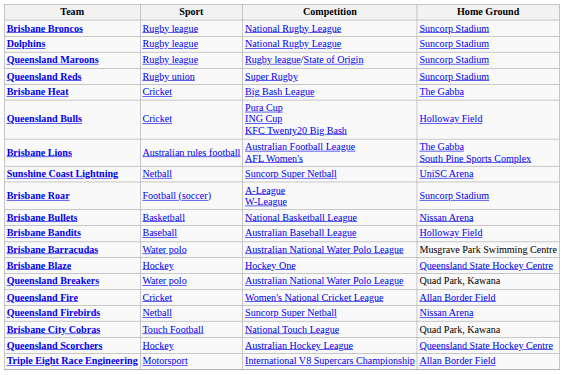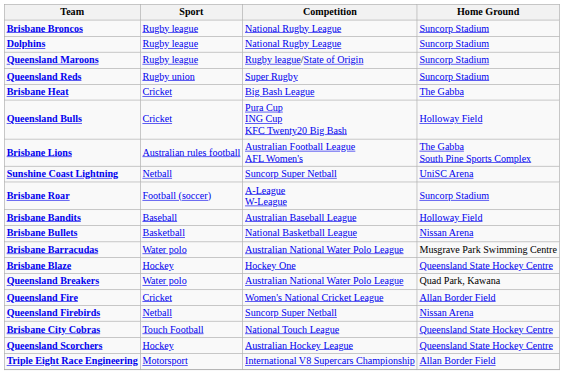 <table class="wikitable">
 <tr>
 <th>Team</th>
 <th>Sport</th>
 <th>Competition</th>
 <th>Home Ground</th>
 </tr>
 <tr>
 <td><strong><a href='#'>Brisbane Broncos</a></strong></td>
 <td><a href='#'>Rugby league</a></td>
 <td><a href='#'>National Rugby League</a></td>
 <td><a href='#'>Suncorp Stadium</a></td>
 </tr>
 <tr>
 <td><strong><a href='#'>Dolphins</a></strong></td>
 <td><a href='#'>Rugby league</a></td>
 <td><a href='#'>National Rugby League</a></td>
 <td><a href='#'>Suncorp Stadium</a></td>
 </tr>
 <tr>
 <td><strong><a href='#'>Queensland Maroons</a></strong></td>
 <td><a href='#'>Rugby league</a></td>
 <td><a href='#'>Rugby league</a>/<a href='#'>State of Origin</a></td>
 <td><a href='#'>Suncorp Stadium</a></td>
 </tr>
 <tr>
 <td><strong><a href='#'>Queensland Reds</a></strong></td>
 <td><a href='#'>Rugby union</a></td>
 <td><a href='#'>Super Rugby</a></td>
 <td><a href='#'>Suncorp Stadium</a></td>
 </tr>
 <tr>
 <td><strong><a href='#'>Brisbane Heat</a></strong></td>
 <td><a href='#'>Cricket</a></td>
 <td><a href='#'>Big Bash League</a></td>
 <td><a href='#'>The Gabba</a></td>
 </tr>
 <tr>
 <td><strong><a href='#'>Queensland Bulls</a></strong></td>
 <td><a href='#'>Cricket</a></td>
 <td><a href='#'>Pura Cup</a> <br> <a href='#'>ING Cup</a> <br> <a href='#'>KFC Twenty20 Big Bash</a></td>
 <td><a href='#'>Holloway Field</a></td>
 </tr>
 <tr>
 <td><strong><a href='#'>Brisbane Lions</a></strong></td>
 <td><a href='#'>Australian rules football</a></td>
 <td><a href='#'>Australian Football League</a> <br> <a href='#'>AFL Women's</a></td>
 <td><a href='#'>The Gabba</a> <br> <a href='#'>South Pine Sports Complex</a></td>
 </tr>
 <tr>
 <td><strong><a href='#'>Sunshine Coast Lightning</a></strong></td>
 <td><a href='#'>Netball</a></td>
 <td><a href='#'>Suncorp Super Netball</a></td>
 <td><a href='#'>UniSC Arena</a></td>
 </tr>
 <tr>
 <td><strong><a href='#'>Brisbane Roar</a></strong></td>
 <td><a href='#'>Football (soccer)</a></td>
 <td><a href='#'>A-League</a> <br> <a href='#'>W-League</a></td>
 <td><a href='#'>Suncorp Stadium</a></td>
 </tr>
 <tr>
+<td><strong><a href='#'>Brisbane Bandits</a></strong></td>
+<td><a href='#'>Baseball</a></td>
+<td><a href='#'>Australian Baseball League</a></td>
+<td><a href='#'>Holloway Field</a></td>
+</tr>
+<tr>
 <td><strong><a href='#'>Brisbane Bullets</a></strong></td>
 <td><a href='#'>Basketball</a></td>
 <td><a href='#'>National Basketball League</a></td>
 <td><a href='#'>Nissan Arena</a></td>
-</tr>
-<tr>
-<td><strong><a href='#'>Brisbane Bandits</a></strong></td>
-<td><a href='#'>Baseball</a></td>
-<td><a href='#'>Australian Baseball League</a></td>
-<td><a href='#'>Holloway Field</a></td>
 </tr>
 <tr>
 <td><strong><a href='#'>Brisbane Barracudas</a></strong></td>
 <td><a href='#'>Water polo</a></td>
 <td><a href='#'>Australian National Water Polo League</a></td>
 <td>Musgrave Park Swimming Centre</td>
 </tr>
 <tr>
 <td><strong><a href='#'>Brisbane Blaze</a></strong></td>
 <td><a href='#'>Hockey</a></td>
 <td><a href='#'>Hockey One</a></td>
 <td><a href='#'>Queensland State Hockey Centre</a></td>
 </tr>
 <tr>
 <td><strong><a href='#'>Queensland Breakers</a></strong></td>
 <td><a href='#'>Water polo</a></td>
 <td><a href='#'>Australian National Water Polo League</a></td>
 <td>Quad Park, Kawana</td>
 </tr>
 <tr>
 <td><strong><a href='#'>Queensland Fire</a></strong></td>
 <td><a href='#'>Cricket</a></td>
 <td><a href='#'>Women's National Cricket League</a></td>
 <td><a href='#'>Allan Border Field</a></td>
 </tr>
 <tr>
 <td><strong><a href='#'>Queensland Firebirds</a></strong> </td>
 <td><a href='#'>Netball</a></td>
 <td><a href='#'>Suncorp Super Netball</a></td>
 <td><a href='#'>Nissan Arena</a></td>
 </tr>
 <tr>
 <td><strong><a href='#'>Brisbane City Cobras</a></strong></td>
 <td><a href='#'>Touch Football</a></td>
 <td><a href='#'>National Touch League</a></td>
-<td>Quad Park, Kawana</td>
+<td><a href='#'>Queensland State Hockey Centre</a></td>
 </tr>
 <tr>
 <td><strong><a href='#'>Queensland Scorchers</a></strong></td>
 <td><a href='#'>Hockey</a></td>
 <td><a href='#'>Australian Hockey League</a></td>
 <td><a href='#'>Queensland State Hockey Centre</a></td>
 </tr>
 <tr>
 <td><strong><a href='#'>Triple Eight Race Engineering</a></strong></td>
 <td><a href='#'>Motorsport</a></td>
 <td><a href='#'>International V8 Supercars Championship</a></td>
 <td><a href='#'>Allan Border Field</a></td>
 </tr>
 <tr>
 </tr>
 </table>
